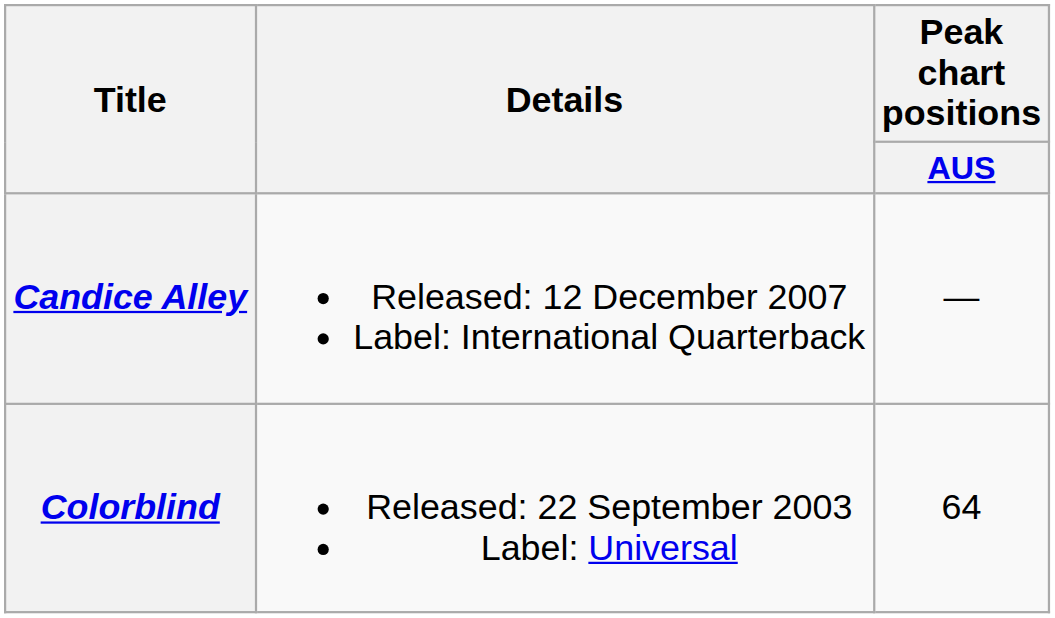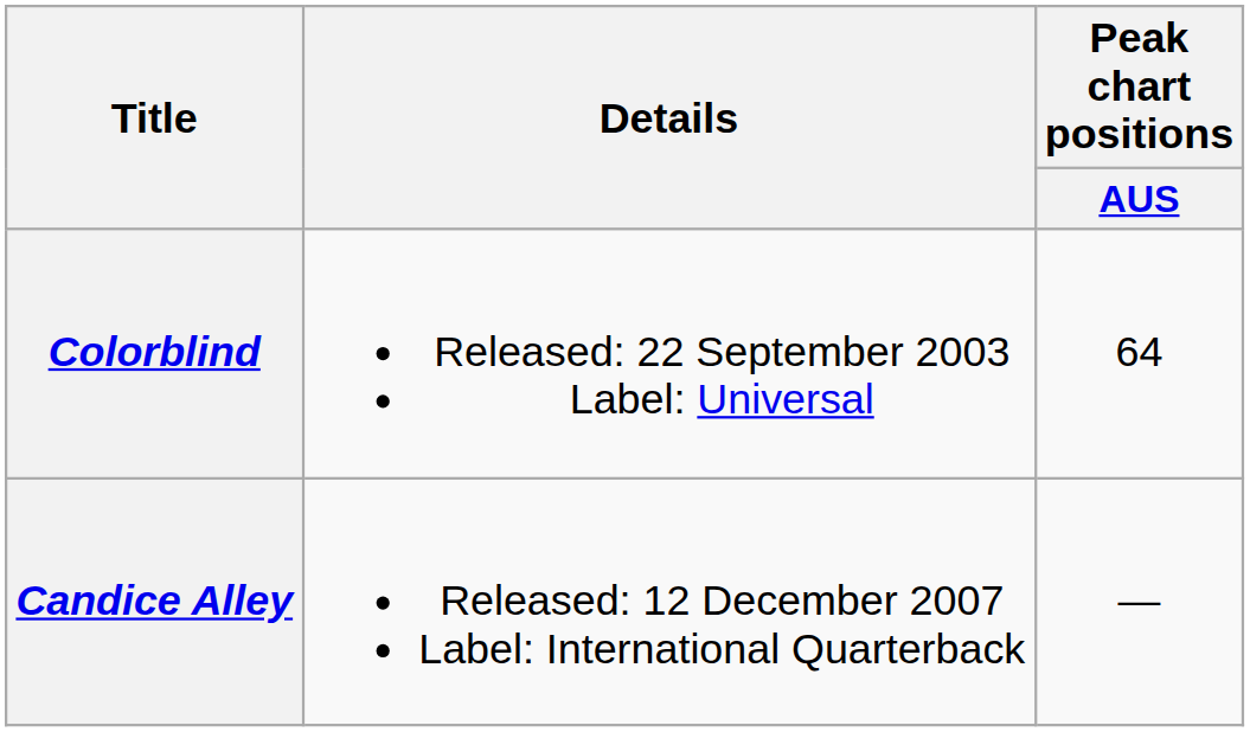 <table class="wikitable plainrowheaders" style="text-align:center;">
 <tr>
 <th scope="col" rowspan="2">Title</th>
 <th scope="col" rowspan="2">Details</th>
 <th scope="col" colspan="1">Peak chart positions</th>
 </tr>
 <tr>
 <th scope="col" style="width:3em;font-size:90%;"><a href='#'>AUS</a><br></th>
 </tr>
 <tr>
+<th scope="row"><em><a href='#'>Colorblind</a></em></th>
+<td><br><ul><li>Released: 22 September 2003</li><li>Label: <a href='#'>Universal</a></li></ul></td>
+<td>64</td>
+</tr>
+<tr>
 <th scope="row"><em><a href='#'>Candice Alley</a></em></th>
 <td><br><ul><li>Released: 12 December 2007</li><li>Label: International Quarterback</li></ul></td>
 <td>—</td>
 </tr>
-<tr>
-<th scope="row"><em><a href='#'>Colorblind</a></em></th>
-<td><br><ul><li>Released: 22 September 2003</li><li>Label: <a href='#'>Universal</a></li></ul></td>
-<td>64</td>
-</tr>
 </table>
